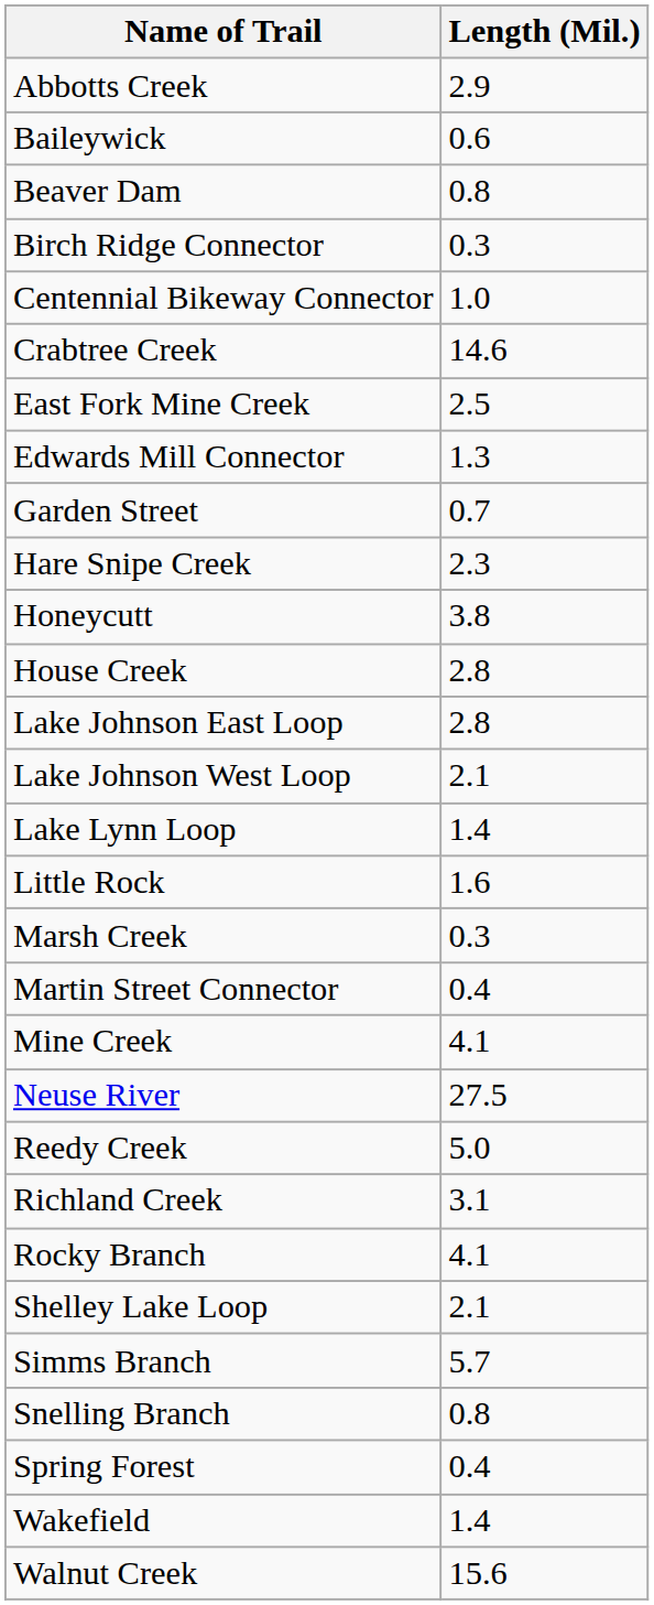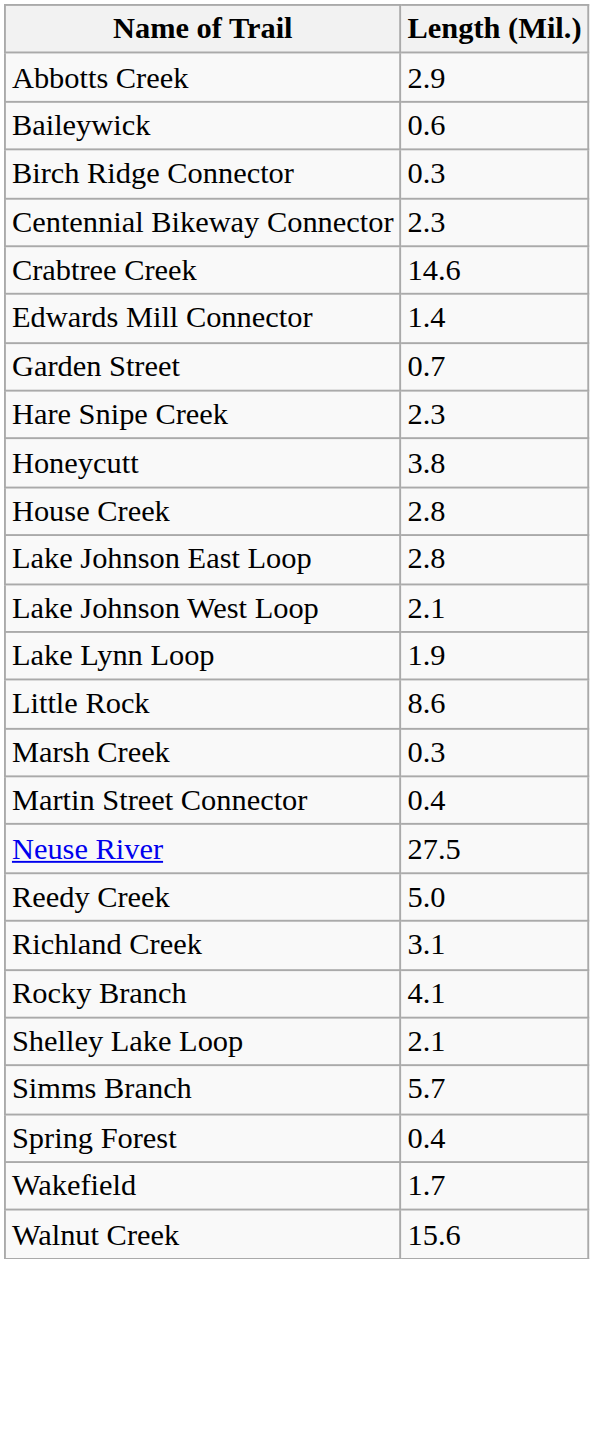 <table class="wikitable">
 <tr>
 <th>Name of Trail</th>
 <th>Length  (Mil.)</th>
 </tr>
 <tr>
 <td>Abbotts Creek</td>
 <td>2.9</td>
 </tr>
 <tr>
 <td>Baileywick</td>
 <td>0.6</td>
 </tr>
 <tr>
-<td>Beaver Dam</td>
-<td>0.8</td>
-</tr>
-<tr>
 <td>Birch Ridge Connector</td>
 <td>0.3</td>
 </tr>
 <tr>
 <td>Centennial Bikeway Connector</td>
-<td>1.0</td>
+<td>2.3</td>
 </tr>
 <tr>
 <td>Crabtree Creek</td>
 <td>14.6</td>
 </tr>
 <tr>
-<td>East Fork Mine Creek</td>
-<td>2.5</td>
-</tr>
-<tr>
 <td>Edwards Mill Connector</td>
-<td>1.3</td>
+<td>1.4</td>
 </tr>
 <tr>
 <td>Garden Street</td>
 <td>0.7</td>
 </tr>
 <tr>
 <td>Hare Snipe Creek</td>
 <td>2.3</td>
 </tr>
 <tr>
 <td>Honeycutt</td>
 <td>3.8</td>
 </tr>
 <tr>
 <td>House Creek</td>
 <td>2.8</td>
 </tr>
 <tr>
 <td>Lake Johnson East Loop</td>
 <td>2.8</td>
 </tr>
 <tr>
 <td>Lake Johnson West Loop</td>
 <td>2.1</td>
 </tr>
 <tr>
 <td>Lake Lynn Loop</td>
-<td>1.4</td>
+<td>1.9</td>
 </tr>
 <tr>
 <td>Little Rock</td>
-<td>1.6</td>
+<td>8.6</td>
 </tr>
 <tr>
 <td>Marsh Creek</td>
 <td>0.3</td>
 </tr>
 <tr>
 <td>Martin Street Connector</td>
 <td>0.4</td>
-</tr>
-<tr>
-<td>Mine Creek</td>
-<td>4.1</td>
 </tr>
 <tr>
 <td><a href='#'>Neuse River</a></td>
 <td>27.5</td>
 </tr>
 <tr>
 <td>Reedy Creek</td>
 <td>5.0</td>
 </tr>
 <tr>
 <td>Richland Creek</td>
 <td>3.1</td>
 </tr>
 <tr>
 <td>Rocky Branch</td>
 <td>4.1</td>
 </tr>
 <tr>
 <td>Shelley Lake Loop</td>
 <td>2.1</td>
 </tr>
 <tr>
 <td>Simms Branch</td>
 <td>5.7</td>
 </tr>
 <tr>
-<td>Snelling Branch</td>
-<td>0.8</td>
-</tr>
-<tr>
 <td>Spring Forest</td>
 <td>0.4</td>
 </tr>
 <tr>
 <td>Wakefield</td>
-<td>1.4</td>
+<td>1.7</td>
 </tr>
 <tr>
 <td>Walnut Creek</td>
 <td>15.6</td>
 </tr>
 </table>
